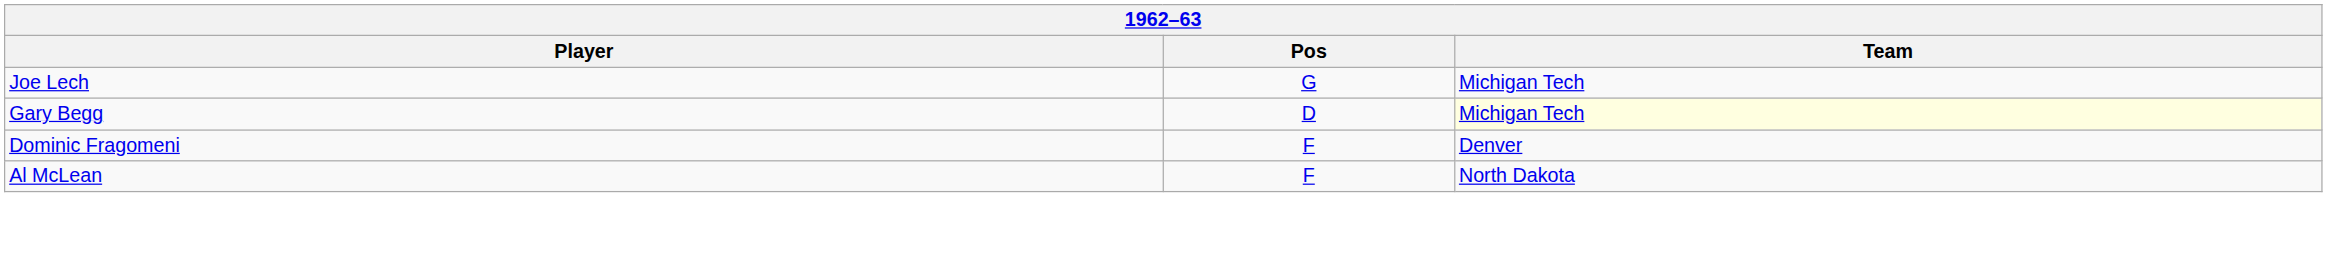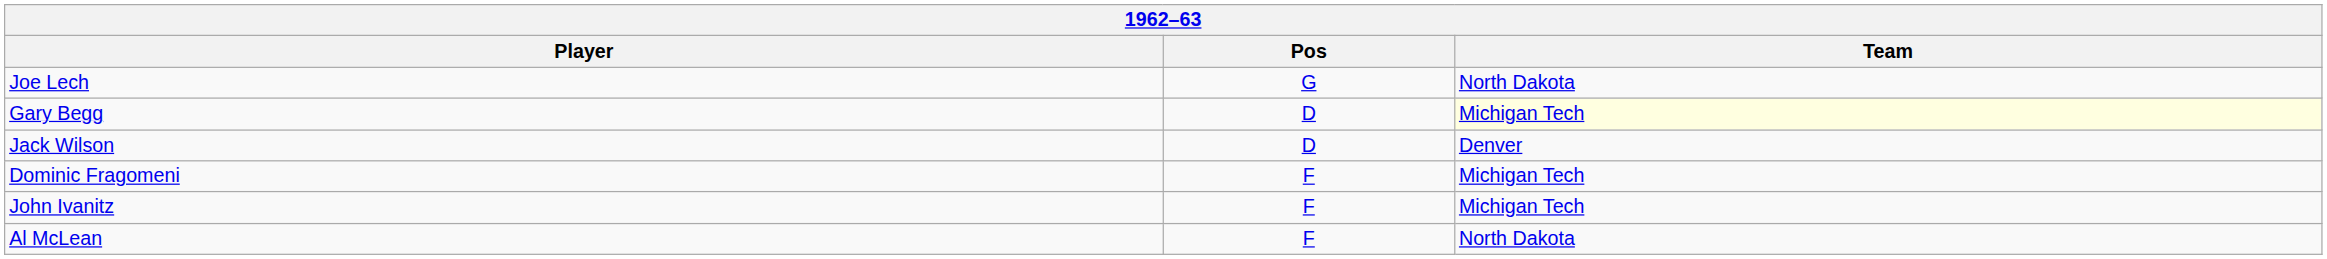 <table class="wikitable" width=95%>
 <tr>
 <th colspan=3><a href='#'>1962–63</a></th>
 </tr>
 <tr>
 <th>Player</th>
 <th>Pos</th>
 <th>Team</th>
 </tr>
 <tr>
 <td><a href='#'>Joe Lech</a></td>
 <td align=center><a href='#'>G</a></td>
-<td><a href='#'>Michigan Tech</a></td>
+<td><a href='#'>North Dakota</a></td>
 </tr>
 <tr>
 <td><a href='#'>Gary Begg</a></td>
 <td align=center><a href='#'>D</a></td>
 <td style="background: lightyellow;"><a href='#'>Michigan Tech</a></td>
 </tr>
 <tr>
+<td><a href='#'>Jack Wilson</a></td>
+<td align=center><a href='#'>D</a></td>
+<td><a href='#'>Denver</a></td>
+</tr>
+<tr>
 <td><a href='#'>Dominic Fragomeni</a></td>
 <td align=center><a href='#'>F</a></td>
-<td><a href='#'>Denver</a></td>
+<td><a href='#'>Michigan Tech</a></td>
+</tr>
+<tr>
+<td><a href='#'>John Ivanitz</a></td>
+<td align=center><a href='#'>F</a></td>
+<td><a href='#'>Michigan Tech</a></td>
 </tr>
 <tr>
 <td><a href='#'>Al McLean</a></td>
 <td align=center><a href='#'>F</a></td>
 <td><a href='#'>North Dakota</a></td>
 </tr>
 </table>
